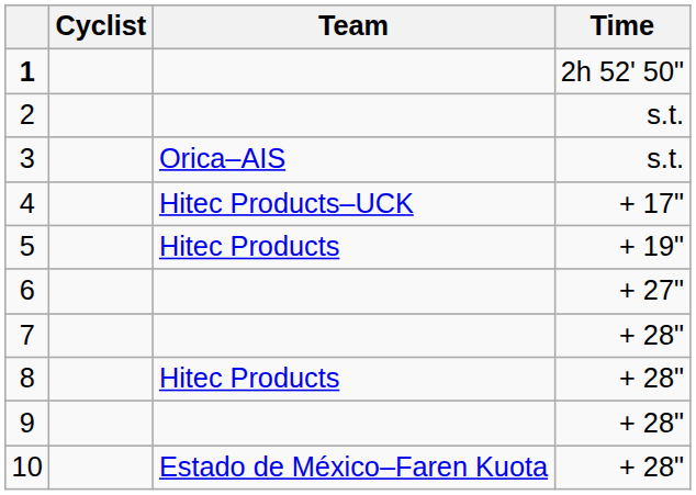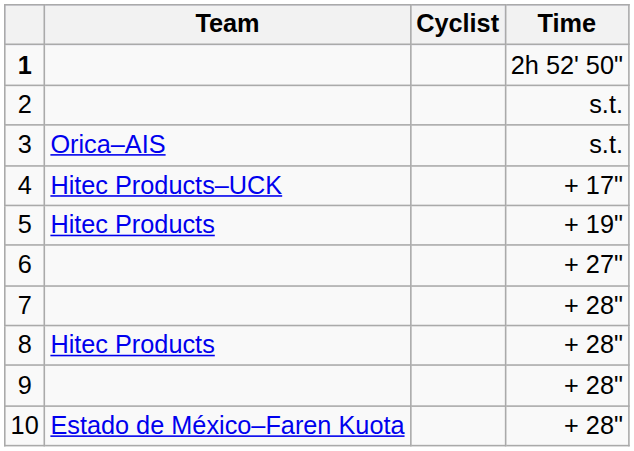 <table class="wikitable">
 <tr style="background:#ccccff;">
 <th></th>
+<th>Team</th>
 <th>Cyclist</th>
-<th>Team</th>
 <th>Time</th>
 </tr>
 <tr>
 <td align=center><strong>1</strong></td>
 <td></td>
 <td></td>
 <td align=right>2h 52' 50"</td>
 </tr>
 <tr>
 <td align=center>2</td>
 <td></td>
 <td></td>
 <td align=right>s.t.</td>
 </tr>
 <tr>
 <td align=center>3</td>
+<td><a href='#'>Orica–AIS</a></td>
 <td></td>
-<td><a href='#'>Orica–AIS</a></td>
 <td align=right>s.t.</td>
 </tr>
 <tr>
 <td align=center>4</td>
+<td><a href='#'>Hitec Products–UCK</a></td>
 <td></td>
-<td><a href='#'>Hitec Products–UCK</a></td>
 <td align=right>+ 17"</td>
 </tr>
 <tr>
 <td align=center>5</td>
+<td><a href='#'>Hitec Products</a></td>
 <td></td>
-<td><a href='#'>Hitec Products</a></td>
 <td align=right>+ 19"</td>
 </tr>
 <tr>
 <td align=center>6</td>
 <td></td>
 <td></td>
 <td align=right>+ 27"</td>
 </tr>
 <tr>
 <td align=center>7</td>
 <td></td>
 <td></td>
 <td align=right>+ 28"</td>
 </tr>
 <tr>
 <td align=center>8</td>
+<td><a href='#'>Hitec Products</a></td>
 <td></td>
-<td><a href='#'>Hitec Products</a></td>
 <td align=right>+ 28"</td>
 </tr>
 <tr>
 <td align=center>9</td>
 <td></td>
 <td></td>
 <td align=right>+ 28"</td>
 </tr>
 <tr>
 <td align=center>10</td>
+<td><a href='#'>Estado de México–Faren Kuota</a></td>
 <td></td>
-<td><a href='#'>Estado de México–Faren Kuota</a></td>
 <td align=right>+ 28"</td>
 </tr>
 </table>
